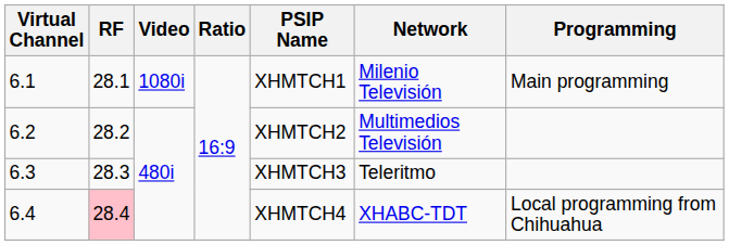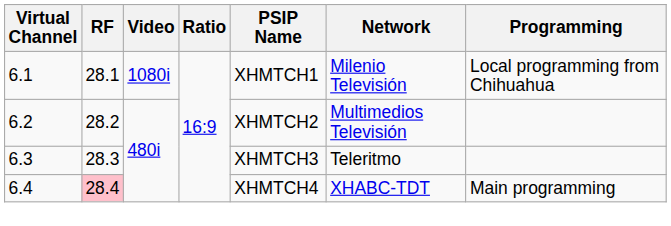 <table class="wikitable sortable">
 <tr>
 <th>Virtual<br>Channel</th>
 <th>RF</th>
 <th>Video</th>
 <th>Ratio</th>
 <th>PSIP Name</th>
 <th>Network</th>
 <th>Programming</th>
 </tr>
 <tr>
 <td>6.1</td>
 <td>28.1</td>
 <td><a href='#'>1080i</a></td>
 <td rowspan="4"><a href='#'>16:9</a></td>
 <td>XHMTCH1</td>
 <td><a href='#'>Milenio Televisión</a></td>
-<td>Main programming</td>
+<td>Local programming from Chihuahua</td>
 </tr>
 <tr>
 <td>6.2</td>
 <td>28.2</td>
 <td rowspan="3"><a href='#'>480i</a></td>
 <td>XHMTCH2</td>
 <td><a href='#'>Multimedios Televisión</a></td>
 <td></td>
 </tr>
 <tr>
 <td>6.3</td>
 <td>28.3</td>
 <td>XHMTCH3</td>
 <td>Teleritmo</td>
 <td></td>
 </tr>
 <tr>
 <td>6.4</td>
 <td style="background: pink;">28.4</td>
 <td>XHMTCH4</td>
 <td><a href='#'>XHABC-TDT</a></td>
-<td>Local programming from Chihuahua</td>
+<td>Main programming</td>
 </tr>
 </table>
